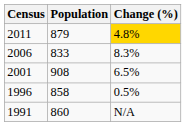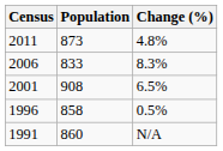 <table class="wikitable">
 <tr>
 <th>Census</th>
 <th>Population</th>
 <th>Change (%)</th>
 </tr>
 <tr>
 <td>2011</td>
-<td>879</td>
-<td style="background: gold;"> 4.8%</td>
+<td>873</td>
+<td> 4.8%</td>
 </tr>
 <tr>
 <td>2006</td>
 <td>833</td>
 <td> 8.3%</td>
 </tr>
 <tr>
 <td>2001</td>
 <td>908</td>
 <td> 6.5%</td>
 </tr>
 <tr>
 <td>1996</td>
 <td>858</td>
 <td> 0.5%</td>
 </tr>
 <tr>
 <td>1991</td>
 <td>860</td>
 <td>N/A</td>
 </tr>
 </table>
